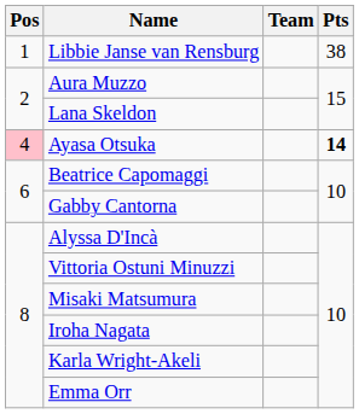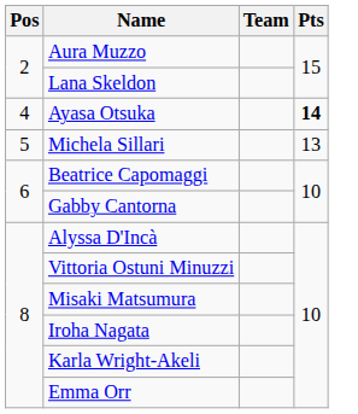 <table class="wikitable" style="text-align:center">
 <tr>
 <th>Pos</th>
 <th>Name</th>
 <th>Team</th>
 <th>Pts</th>
-</tr>
-<tr>
-<td>1</td>
-<td align="left"><a href='#'>Libbie Janse van Rensburg</a></td>
-<td align="left"></td>
-<td>38</td>
 </tr>
 <tr>
 <td rowspan=2>2</td>
 <td align="left"><a href='#'>Aura Muzzo</a></td>
 <td align="left"></td>
 <td rowspan=2>15</td>
 </tr>
 <tr>
 <td align="left"><a href='#'>Lana Skeldon</a></td>
 <td align="left"></td>
 </tr>
 <tr>
-<td style="background: pink;">4</td>
+<td>4</td>
 <td align="left"><a href='#'>Ayasa Otsuka</a></td>
 <td align="left"></td>
 <td><strong>14</strong></td>
+</tr>
+<tr>
+<td>5</td>
+<td align="left"><a href='#'>Michela Sillari</a></td>
+<td align="left"></td>
+<td>13</td>
 </tr>
 <tr>
 <td rowspan=2>6</td>
 <td align="left"><a href='#'>Beatrice Capomaggi</a></td>
 <td align="left"></td>
 <td rowspan=2>10</td>
 </tr>
 <tr>
 <td align="left"><a href='#'>Gabby Cantorna</a></td>
 <td align="left"></td>
 </tr>
 <tr>
 <td rowspan=6>8</td>
 <td align="left"><a href='#'>Alyssa D'Incà</a></td>
 <td align="left"></td>
 <td rowspan=6>10</td>
 </tr>
 <tr>
 <td align="left"><a href='#'>Vittoria Ostuni Minuzzi</a></td>
 <td align="left"></td>
 </tr>
 <tr>
 <td align="left"><a href='#'>Misaki Matsumura</a></td>
 <td align="left"></td>
 </tr>
 <tr>
 <td align="left"><a href='#'>Iroha Nagata</a></td>
 <td align="left"></td>
 </tr>
 <tr>
 <td align="left"><a href='#'>Karla Wright-Akeli</a></td>
 <td align="left"></td>
 </tr>
 <tr>
 <td align="left"><a href='#'>Emma Orr</a></td>
 <td align="left"></td>
 </tr>
 </table>
